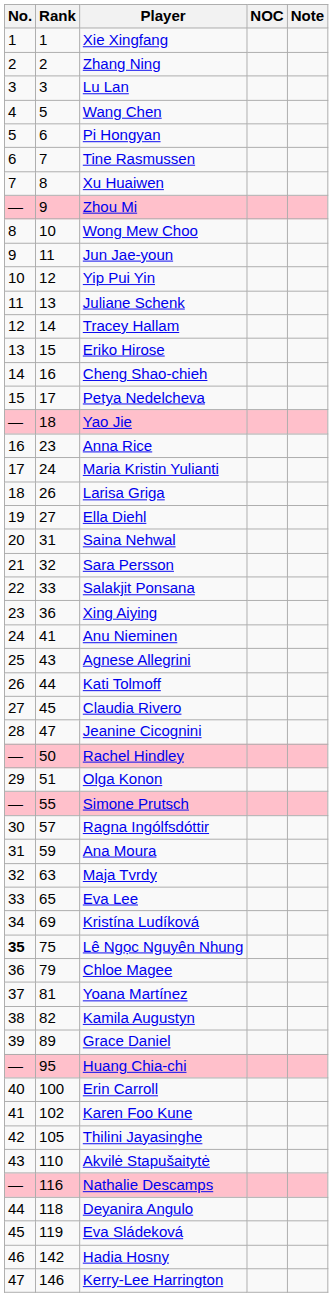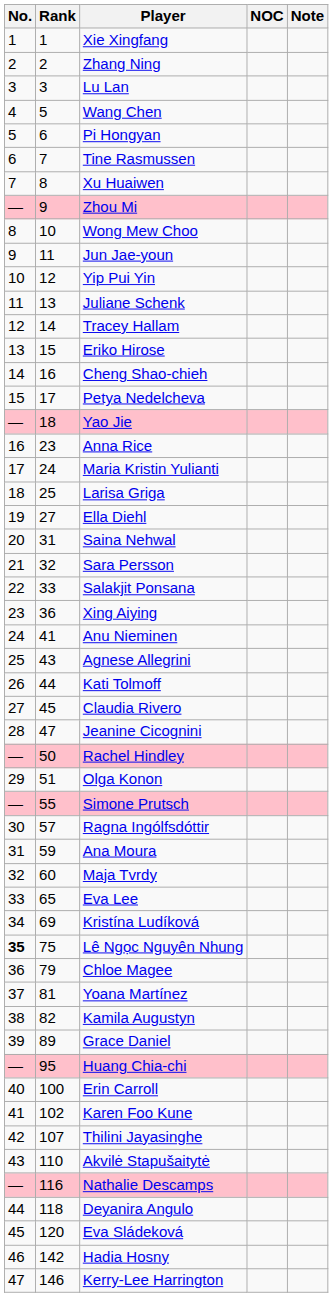 <table class="wikitable">
 <tr>
 <th>No.</th>
 <th>Rank</th>
 <th>Player</th>
 <th>NOC</th>
 <th>Note</th>
 </tr>
 <tr>
 <td>1</td>
 <td>1</td>
 <td><a href='#'>Xie Xingfang</a></td>
 <td></td>
 <td></td>
 </tr>
 <tr>
 <td>2</td>
 <td>2</td>
 <td><a href='#'>Zhang Ning</a></td>
 <td></td>
 <td></td>
 </tr>
 <tr>
 <td>3</td>
 <td>3</td>
 <td><a href='#'>Lu Lan</a></td>
 <td></td>
 <td></td>
 </tr>
 <tr>
 <td>4</td>
 <td>5</td>
 <td><a href='#'>Wang Chen</a></td>
 <td></td>
 <td></td>
 </tr>
 <tr>
 <td>5</td>
 <td>6</td>
 <td><a href='#'>Pi Hongyan</a></td>
 <td></td>
 <td></td>
 </tr>
 <tr>
 <td>6</td>
 <td>7</td>
 <td><a href='#'>Tine Rasmussen</a></td>
 <td></td>
 <td></td>
 </tr>
 <tr>
 <td>7</td>
 <td>8</td>
 <td><a href='#'>Xu Huaiwen</a></td>
 <td></td>
 <td></td>
 </tr>
 <tr bgcolor=#FFC0CB>
 <td>—</td>
 <td>9</td>
 <td><a href='#'>Zhou Mi</a></td>
 <td></td>
 <td></td>
 </tr>
 <tr>
 <td>8</td>
 <td>10</td>
 <td><a href='#'>Wong Mew Choo</a></td>
 <td></td>
 <td></td>
 </tr>
 <tr>
 <td>9</td>
 <td>11</td>
 <td><a href='#'>Jun Jae-youn</a></td>
 <td></td>
 <td></td>
 </tr>
 <tr>
 <td>10</td>
 <td>12</td>
 <td><a href='#'>Yip Pui Yin</a></td>
 <td></td>
 <td></td>
 </tr>
 <tr>
 <td>11</td>
 <td>13</td>
 <td><a href='#'>Juliane Schenk</a></td>
 <td></td>
 <td></td>
 </tr>
 <tr>
 <td>12</td>
 <td>14</td>
 <td><a href='#'>Tracey Hallam</a></td>
 <td></td>
 <td></td>
 </tr>
 <tr>
 <td>13</td>
 <td>15</td>
 <td><a href='#'>Eriko Hirose</a></td>
 <td></td>
 <td></td>
 </tr>
 <tr>
 <td>14</td>
 <td>16</td>
 <td><a href='#'>Cheng Shao-chieh</a></td>
 <td></td>
 <td></td>
 </tr>
 <tr>
 <td>15</td>
 <td>17</td>
 <td><a href='#'>Petya Nedelcheva</a></td>
 <td></td>
 <td></td>
 </tr>
 <tr bgcolor=#FFC0CB>
 <td>—</td>
 <td>18</td>
 <td><a href='#'>Yao Jie</a></td>
 <td></td>
 <td></td>
 </tr>
 <tr>
 <td>16</td>
 <td>23</td>
 <td><a href='#'>Anna Rice</a></td>
 <td></td>
 <td></td>
 </tr>
 <tr>
 <td>17</td>
 <td>24</td>
 <td><a href='#'>Maria Kristin Yulianti</a></td>
 <td></td>
 <td></td>
 </tr>
 <tr>
 <td>18</td>
-<td>26</td>
+<td>25</td>
 <td><a href='#'>Larisa Griga</a></td>
 <td></td>
 <td></td>
 </tr>
 <tr>
 <td>19</td>
 <td>27</td>
 <td><a href='#'>Ella Diehl</a></td>
 <td></td>
 <td></td>
 </tr>
 <tr>
 <td>20</td>
 <td>31</td>
 <td><a href='#'>Saina Nehwal</a></td>
 <td></td>
 <td></td>
 </tr>
 <tr>
 <td>21</td>
 <td>32</td>
 <td><a href='#'>Sara Persson</a></td>
 <td></td>
 <td></td>
 </tr>
 <tr>
 <td>22</td>
 <td>33</td>
 <td><a href='#'>Salakjit Ponsana</a></td>
 <td></td>
 <td></td>
 </tr>
 <tr>
 <td>23</td>
 <td>36</td>
 <td><a href='#'>Xing Aiying</a></td>
 <td></td>
 <td></td>
 </tr>
 <tr>
 <td>24</td>
 <td>41</td>
 <td><a href='#'>Anu Nieminen</a></td>
 <td></td>
 <td></td>
 </tr>
 <tr>
 <td>25</td>
 <td>43</td>
 <td><a href='#'>Agnese Allegrini</a></td>
 <td></td>
 <td></td>
 </tr>
 <tr>
 <td>26</td>
 <td>44</td>
 <td><a href='#'>Kati Tolmoff</a></td>
 <td></td>
 <td></td>
 </tr>
 <tr>
 <td>27</td>
 <td>45</td>
 <td><a href='#'>Claudia Rivero</a></td>
 <td></td>
 <td></td>
 </tr>
 <tr>
 <td>28</td>
 <td>47</td>
 <td><a href='#'>Jeanine Cicognini</a></td>
 <td></td>
 <td></td>
 </tr>
 <tr bgcolor=#FFC0CB>
 <td>—</td>
 <td>50</td>
 <td><a href='#'>Rachel Hindley</a></td>
 <td></td>
 <td></td>
 </tr>
 <tr>
 <td>29</td>
 <td>51</td>
 <td><a href='#'>Olga Konon</a></td>
 <td></td>
 <td></td>
 </tr>
 <tr bgcolor=#FFC0CB>
 <td>—</td>
 <td>55</td>
 <td><a href='#'>Simone Prutsch</a></td>
 <td></td>
 <td></td>
 </tr>
 <tr>
 <td>30</td>
 <td>57</td>
 <td><a href='#'>Ragna Ingólfsdóttir</a></td>
 <td></td>
 <td></td>
 </tr>
 <tr>
 <td>31</td>
 <td>59</td>
 <td><a href='#'>Ana Moura</a></td>
 <td></td>
 <td></td>
 </tr>
 <tr>
 <td>32</td>
-<td>63</td>
+<td>60</td>
 <td><a href='#'>Maja Tvrdy</a></td>
 <td></td>
 <td></td>
 </tr>
 <tr>
 <td>33</td>
 <td>65</td>
 <td><a href='#'>Eva Lee</a></td>
 <td></td>
 <td></td>
 </tr>
 <tr>
 <td>34</td>
 <td>69</td>
 <td><a href='#'>Kristína Ludíková</a></td>
 <td></td>
 <td></td>
 </tr>
 <tr>
 <td><strong>35</strong></td>
 <td>75</td>
 <td><a href='#'>Lê Ngọc Nguyên Nhung</a></td>
 <td></td>
 <td></td>
 </tr>
 <tr>
 <td>36</td>
 <td>79</td>
 <td><a href='#'>Chloe Magee</a></td>
 <td></td>
 <td></td>
 </tr>
 <tr>
 <td>37</td>
 <td>81</td>
 <td><a href='#'>Yoana Martínez</a></td>
 <td></td>
 <td></td>
 </tr>
 <tr>
 <td>38</td>
 <td>82</td>
 <td><a href='#'>Kamila Augustyn</a></td>
 <td></td>
 <td></td>
 </tr>
 <tr>
 <td>39</td>
 <td>89</td>
 <td><a href='#'>Grace Daniel</a></td>
 <td></td>
 <td></td>
 </tr>
 <tr bgcolor=#FFC0CB>
 <td>—</td>
 <td>95</td>
 <td><a href='#'>Huang Chia-chi</a></td>
 <td></td>
 <td></td>
 </tr>
 <tr>
 <td>40</td>
 <td>100</td>
 <td><a href='#'>Erin Carroll</a></td>
 <td></td>
 <td></td>
 </tr>
 <tr>
 <td>41</td>
 <td>102</td>
 <td><a href='#'>Karen Foo Kune</a></td>
 <td></td>
 <td></td>
 </tr>
 <tr>
 <td>42</td>
-<td>105</td>
+<td>107</td>
 <td><a href='#'>Thilini Jayasinghe</a></td>
 <td></td>
 <td></td>
 </tr>
 <tr>
 <td>43</td>
 <td>110</td>
 <td><a href='#'>Akvilė Stapušaitytė</a></td>
 <td></td>
 <td></td>
 </tr>
 <tr bgcolor=#FFC0CB>
 <td>—</td>
 <td>116</td>
 <td><a href='#'>Nathalie Descamps</a></td>
 <td></td>
 <td></td>
 </tr>
 <tr>
 <td>44</td>
 <td>118</td>
 <td><a href='#'>Deyanira Angulo</a></td>
 <td></td>
 <td></td>
 </tr>
 <tr>
 <td>45</td>
-<td>119</td>
+<td>120</td>
 <td><a href='#'>Eva Sládeková</a></td>
 <td></td>
 <td></td>
 </tr>
 <tr>
 <td>46</td>
 <td>142</td>
 <td><a href='#'>Hadia Hosny</a></td>
 <td></td>
 <td></td>
 </tr>
 <tr>
 <td>47</td>
 <td>146</td>
 <td><a href='#'>Kerry-Lee Harrington</a></td>
 <td></td>
 <td></td>
 </tr>
 </table>
